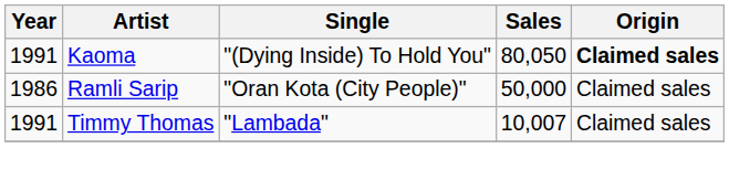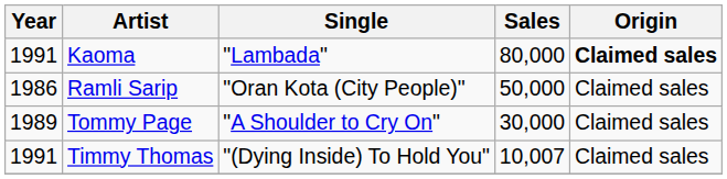 <table class="wikitable">
 <tr>
 <th>Year</th>
 <th>Artist</th>
 <th>Single</th>
 <th>Sales</th>
 <th>Origin</th>
 </tr>
 <tr>
 <td>1991</td>
 <td><a href='#'>Kaoma</a></td>
-<td>"(Dying Inside) To Hold You"</td>
-<td>80,050</td>
+<td>"<a href='#'>Lambada</a>"</td>
+<td>80,000</td>
 <td><strong>Claimed sales</strong></td>
 </tr>
 <tr>
 <td>1986</td>
 <td><a href='#'>Ramli Sarip</a></td>
 <td>"Oran Kota (City People)"</td>
 <td>50,000</td>
 <td>Claimed sales</td>
 </tr>
 <tr>
+<td>1989</td>
+<td><a href='#'>Tommy Page</a></td>
+<td>"<a href='#'>A Shoulder to Cry On</a>"</td>
+<td>30,000</td>
+<td>Claimed sales</td>
+</tr>
+<tr>
 <td>1991</td>
 <td><a href='#'>Timmy Thomas</a></td>
-<td>"<a href='#'>Lambada</a>"</td>
+<td>"(Dying Inside) To Hold You"</td>
 <td>10,007</td>
 <td>Claimed sales</td>
 </tr>
 <tr>
 </tr>
 </table>
